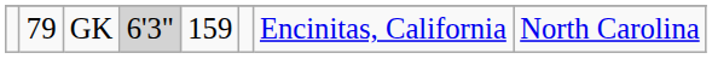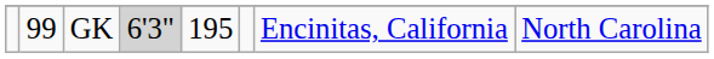 <table class="wikitable sortable" style="text-align:center;" border="1">
 <tr align=center>
 </tr>
 <tr>
 <td></td>
-<td>79</td>
+<td>99</td>
 <td>GK</td>
 <td style="background: lightgrey;">6'3"</td>
-<td>159</td>
+<td>195</td>
 <td></td>
 <td><a href='#'>Encinitas, California</a></td>
 <td><a href='#'>North Carolina</a></td>
 </tr>
 </table>
